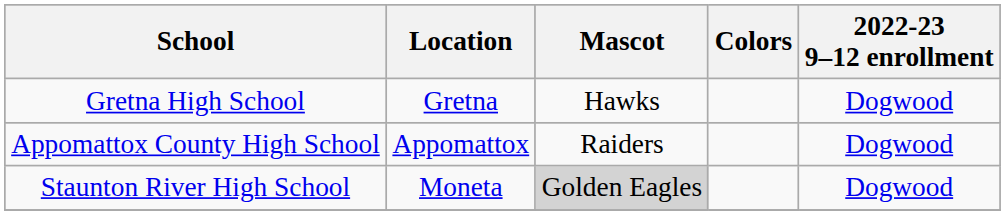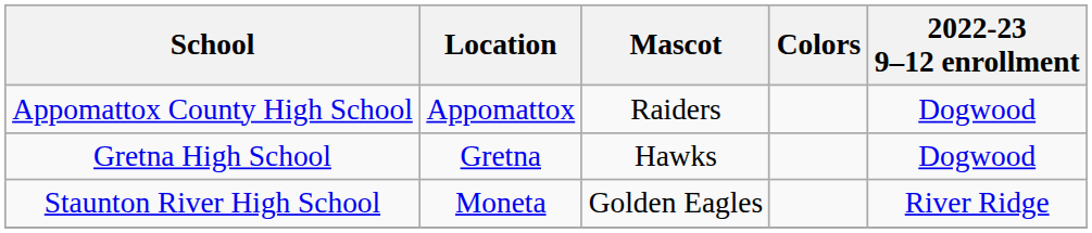 <table class="wikitable" style="text-align:center;">
 <tr>
 <th>School</th>
 <th>Location</th>
 <th>Mascot</th>
 <th>Colors</th>
 <th>2022-23<br>9–12 enrollment</th>
 </tr>
 <tr>
+<td><a href='#'>Appomattox County High School</a></td>
+<td><a href='#'>Appomattox</a></td>
+<td>Raiders</td>
+<td></td>
+<td><a href='#'>Dogwood</a></td>
+</tr>
+<tr>
 <td><a href='#'>Gretna High School</a></td>
 <td><a href='#'>Gretna</a></td>
 <td>Hawks</td>
 <td></td>
 <td><a href='#'>Dogwood</a></td>
 </tr>
 <tr>
-<td><a href='#'>Appomattox County High School</a></td>
-<td><a href='#'>Appomattox</a></td>
-<td>Raiders</td>
-<td></td>
-<td><a href='#'>Dogwood</a></td>
-</tr>
-<tr>
 <td><a href='#'>Staunton River High School</a></td>
 <td><a href='#'>Moneta</a></td>
-<td style="background: lightgrey;">Golden Eagles</td>
+<td>Golden Eagles</td>
 <td></td>
-<td><a href='#'>Dogwood</a></td>
+<td><a href='#'>River Ridge</a></td>
 </tr>
 <tr>
 </tr>
 </table>
